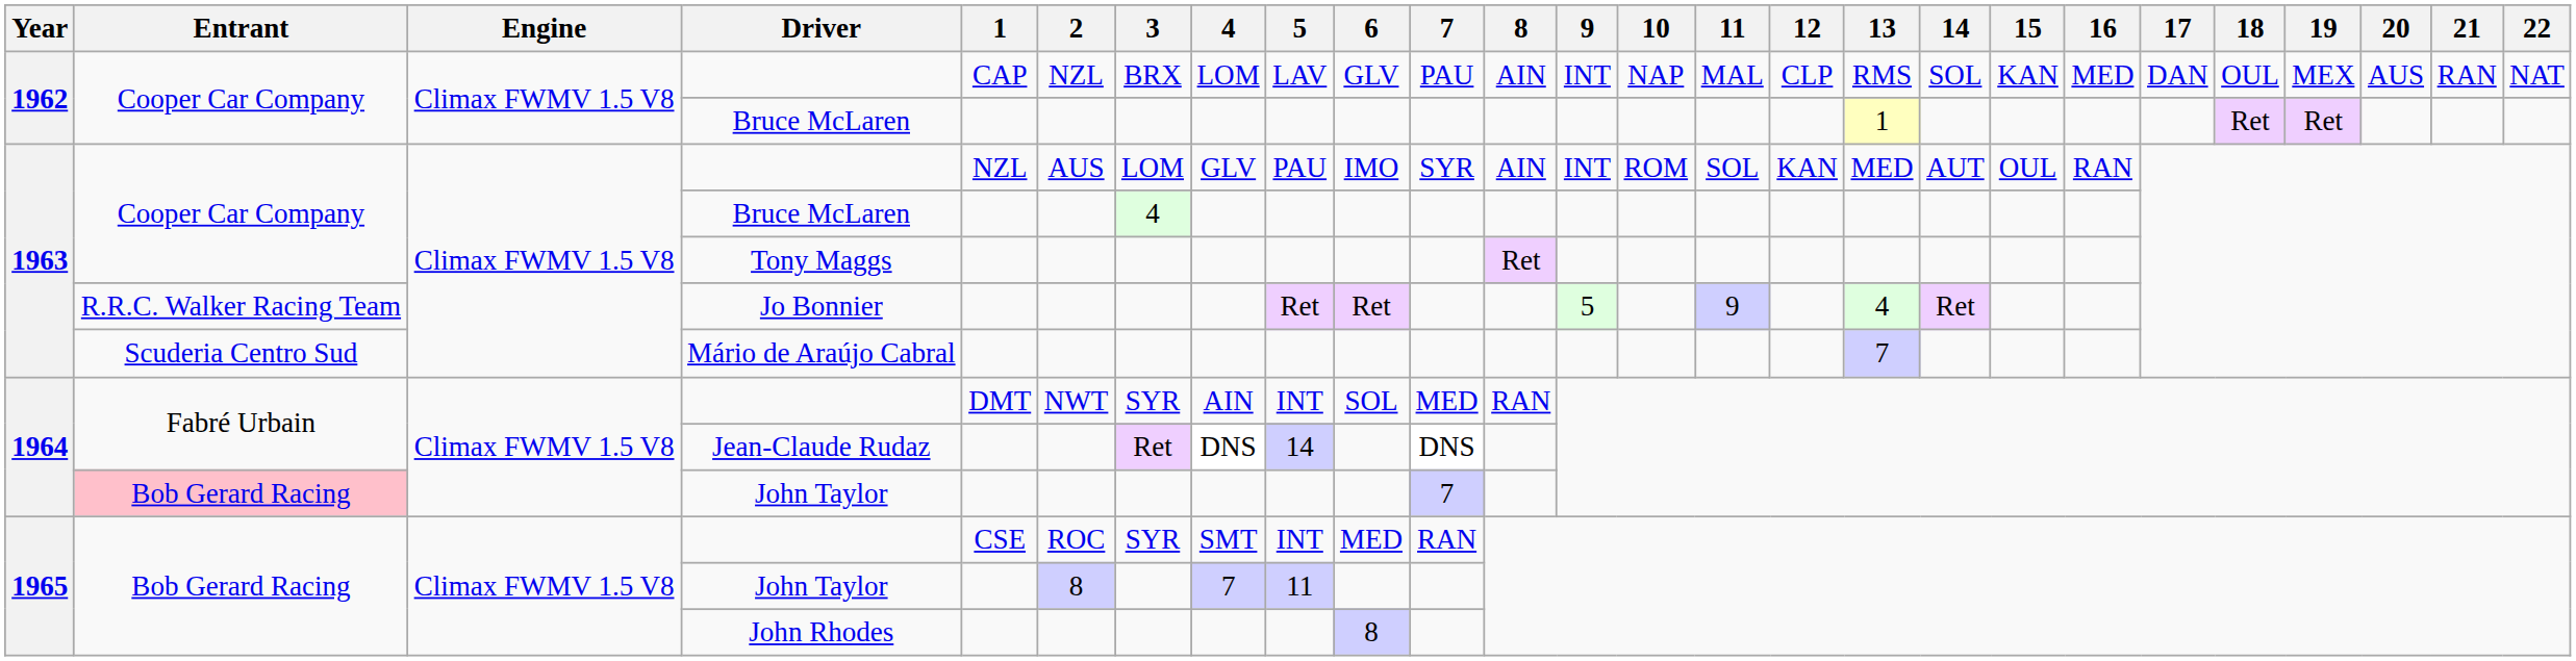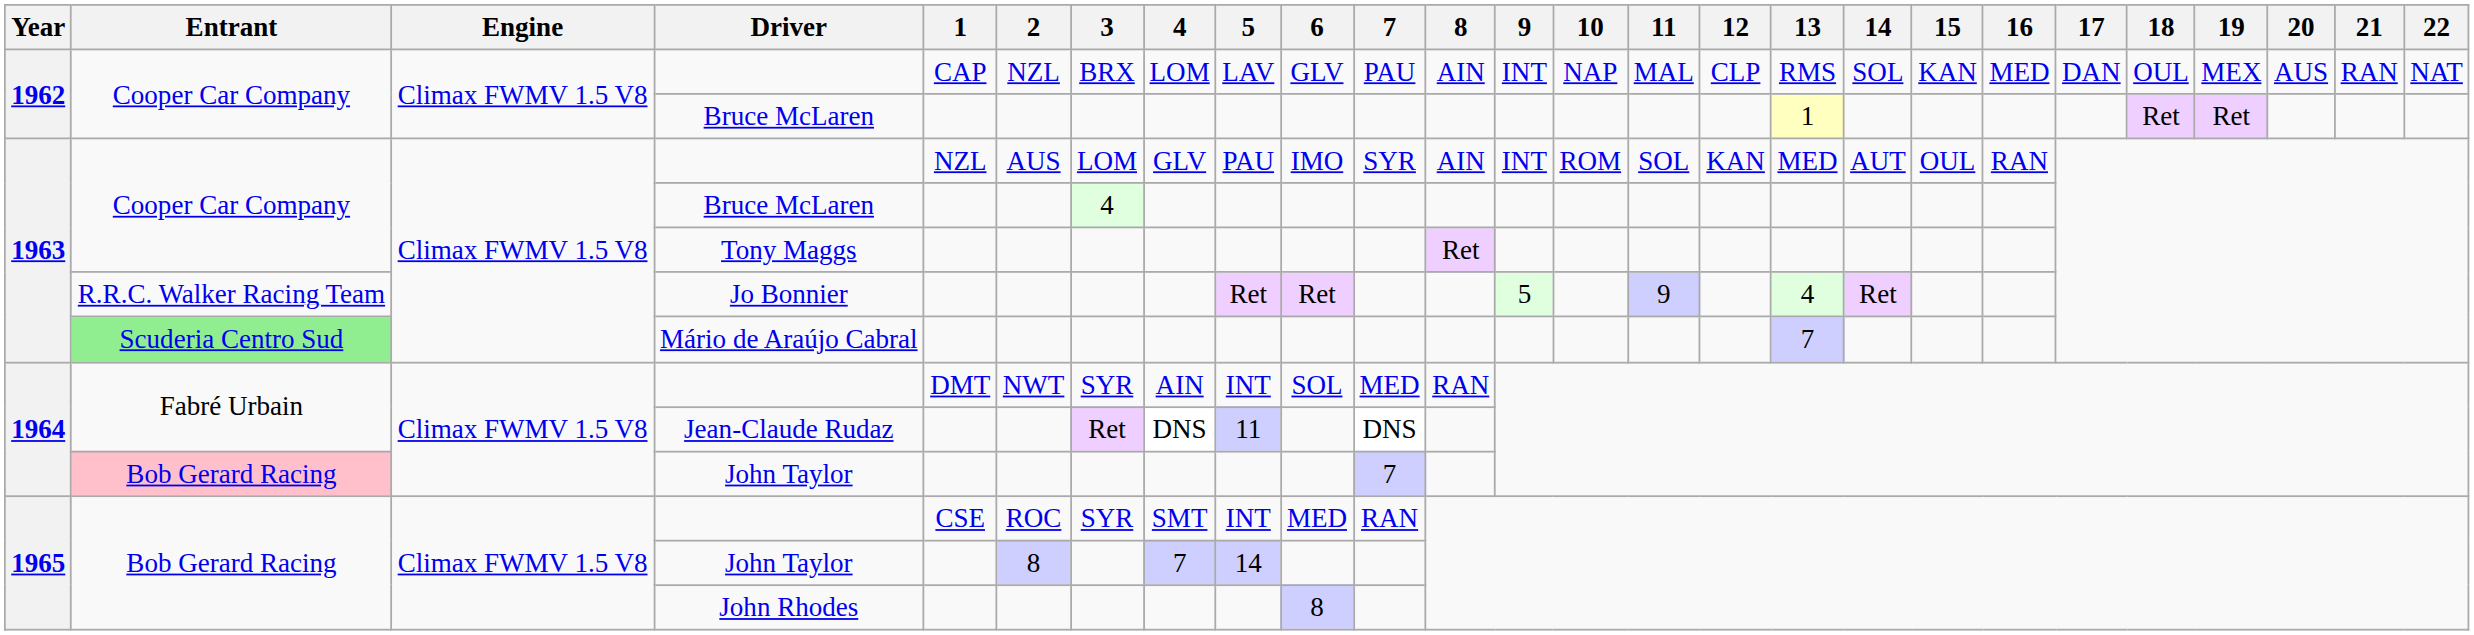 <table class="wikitable" style="text-align:center; font-size:95%">
 <tr>
 <th>Year</th>
 <th>Entrant</th>
 <th>Engine</th>
 <th>Driver</th>
 <th>1</th>
 <th>2</th>
 <th>3</th>
 <th>4</th>
 <th>5</th>
 <th>6</th>
 <th>7</th>
 <th>8</th>
 <th>9</th>
 <th>10</th>
 <th>11</th>
 <th>12</th>
 <th>13</th>
 <th>14</th>
 <th>15</th>
 <th>16</th>
 <th>17</th>
 <th>18</th>
 <th>19</th>
 <th>20</th>
 <th>21</th>
 <th>22</th>
 </tr>
 <tr>
 <th rowspan="2"><a href='#'>1962</a></th>
 <td rowspan="2"><a href='#'>Cooper Car Company</a></td>
 <td rowspan="2"><a href='#'>Climax FWMV 1.5 V8</a></td>
 <td></td>
 <td><a href='#'>CAP</a></td>
 <td><a href='#'>NZL</a></td>
 <td><a href='#'>BRX</a></td>
 <td><a href='#'>LOM</a></td>
 <td><a href='#'>LAV</a></td>
 <td><a href='#'>GLV</a></td>
 <td><a href='#'>PAU</a></td>
 <td><a href='#'>AIN</a></td>
 <td><a href='#'>INT</a></td>
 <td><a href='#'>NAP</a></td>
 <td><a href='#'>MAL</a></td>
 <td><a href='#'>CLP</a></td>
 <td><a href='#'>RMS</a></td>
 <td><a href='#'>SOL</a></td>
 <td><a href='#'>KAN</a></td>
 <td><a href='#'>MED</a></td>
 <td><a href='#'>DAN</a></td>
 <td><a href='#'>OUL</a></td>
 <td><a href='#'>MEX</a></td>
 <td><a href='#'>AUS</a></td>
 <td><a href='#'>RAN</a></td>
 <td><a href='#'>NAT</a></td>
 </tr>
 <tr>
 <td><a href='#'>Bruce McLaren</a></td>
 <td></td>
 <td></td>
 <td></td>
 <td></td>
 <td></td>
 <td></td>
 <td></td>
 <td></td>
 <td></td>
 <td></td>
 <td></td>
 <td></td>
 <td style="background:#ffffbf;">1</td>
 <td></td>
 <td></td>
 <td></td>
 <td></td>
 <td style="background:#efcfff;">Ret</td>
 <td style="background:#efcfff;">Ret</td>
 <td></td>
 <td></td>
 <td></td>
 </tr>
 <tr>
 <th rowspan="5"><a href='#'>1963</a></th>
 <td rowspan="3"><a href='#'>Cooper Car Company</a></td>
 <td rowspan="5"><a href='#'>Climax FWMV 1.5 V8</a></td>
 <td></td>
 <td><a href='#'>NZL</a></td>
 <td><a href='#'>AUS</a></td>
 <td><a href='#'>LOM</a></td>
 <td><a href='#'>GLV</a></td>
 <td><a href='#'>PAU</a></td>
 <td><a href='#'>IMO</a></td>
 <td><a href='#'>SYR</a></td>
 <td><a href='#'>AIN</a></td>
 <td><a href='#'>INT</a></td>
 <td><a href='#'>ROM</a></td>
 <td><a href='#'>SOL</a></td>
 <td><a href='#'>KAN</a></td>
 <td><a href='#'>MED</a></td>
 <td><a href='#'>AUT</a></td>
 <td><a href='#'>OUL</a></td>
 <td><a href='#'>RAN</a></td>
 <td colspan=6 rowspan=5></td>
 </tr>
 <tr>
 <td><a href='#'>Bruce McLaren</a></td>
 <td></td>
 <td></td>
 <td style="background:#DFFFDF">4</td>
 <td></td>
 <td></td>
 <td></td>
 <td></td>
 <td></td>
 <td></td>
 <td></td>
 <td></td>
 <td></td>
 <td></td>
 <td></td>
 <td></td>
 <td></td>
 </tr>
 <tr>
 <td><a href='#'>Tony Maggs</a></td>
 <td></td>
 <td></td>
 <td></td>
 <td></td>
 <td></td>
 <td></td>
 <td></td>
 <td style="background:#efcfff;">Ret</td>
 <td></td>
 <td></td>
 <td></td>
 <td></td>
 <td></td>
 <td></td>
 <td></td>
 <td></td>
 </tr>
 <tr>
 <td><a href='#'>R.R.C. Walker Racing Team</a></td>
 <td><a href='#'>Jo Bonnier</a></td>
 <td></td>
 <td></td>
 <td></td>
 <td></td>
 <td style="background:#efcfff;">Ret</td>
 <td style="background:#efcfff;">Ret</td>
 <td></td>
 <td></td>
 <td style="background:#DFFFDF">5</td>
 <td></td>
 <td style="background:#cfcfff">9</td>
 <td></td>
 <td style="background:#DFFFDF">4</td>
 <td style="background:#efcfff">Ret</td>
 <td></td>
 <td></td>
 </tr>
 <tr>
-<td><a href='#'>Scuderia Centro Sud</a></td>
+<td style="background: lightgreen;"><a href='#'>Scuderia Centro Sud</a></td>
 <td><a href='#'>Mário de Araújo Cabral</a></td>
 <td></td>
 <td></td>
 <td></td>
 <td></td>
 <td></td>
 <td></td>
 <td></td>
 <td></td>
 <td></td>
 <td></td>
 <td></td>
 <td></td>
 <td style="background:#cfcfff">7</td>
 <td></td>
 <td></td>
 <td></td>
 </tr>
 <tr>
 <th rowspan="3"><a href='#'>1964</a></th>
 <td rowspan="2">Fabré Urbain</td>
 <td rowspan="3"><a href='#'>Climax FWMV 1.5 V8</a></td>
 <td></td>
 <td><a href='#'>DMT</a></td>
 <td><a href='#'>NWT</a></td>
 <td><a href='#'>SYR</a></td>
 <td><a href='#'>AIN</a></td>
 <td><a href='#'>INT</a></td>
 <td><a href='#'>SOL</a></td>
 <td><a href='#'>MED</a></td>
 <td><a href='#'>RAN</a></td>
 <td colspan=14 rowspan=3></td>
 </tr>
 <tr>
 <td><a href='#'>Jean-Claude Rudaz</a></td>
 <td></td>
 <td></td>
 <td style="background:#efcfff">Ret</td>
 <td style="background:#ffffff">DNS</td>
-<td style="background:#cfcfff">14</td>
+<td style="background:#cfcfff">11</td>
 <td></td>
 <td style="background:#ffffff">DNS</td>
 <td></td>
 </tr>
 <tr>
 <td style="background: pink;"><a href='#'>Bob Gerard Racing</a></td>
 <td><a href='#'>John Taylor</a></td>
 <td></td>
 <td></td>
 <td></td>
 <td></td>
 <td></td>
 <td></td>
 <td style="background:#cfcfff">7</td>
 <td></td>
 </tr>
 <tr>
 <th rowspan="3"><a href='#'>1965</a></th>
 <td rowspan="3"><a href='#'>Bob Gerard Racing</a></td>
 <td rowspan="3"><a href='#'>Climax FWMV 1.5 V8</a></td>
 <td></td>
 <td><a href='#'>CSE</a></td>
 <td><a href='#'>ROC</a></td>
 <td><a href='#'>SYR</a></td>
 <td><a href='#'>SMT</a></td>
 <td><a href='#'>INT</a></td>
 <td><a href='#'>MED</a></td>
 <td><a href='#'>RAN</a></td>
 <td colspan=15 rowspan=3></td>
 </tr>
 <tr>
 <td><a href='#'>John Taylor</a></td>
 <td></td>
 <td style="background:#cfcfff">8</td>
 <td></td>
 <td style="background:#cfcfff">7</td>
-<td style="background:#cfcfff">11</td>
+<td style="background:#cfcfff">14</td>
 <td></td>
 </tr>
 <tr>
 <td><a href='#'>John Rhodes</a></td>
 <td></td>
 <td></td>
 <td></td>
 <td></td>
 <td></td>
 <td style="background:#cfcfff">8</td>
 <td></td>
 </tr>
 </table>
